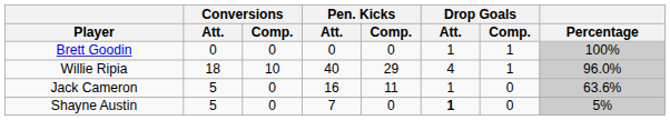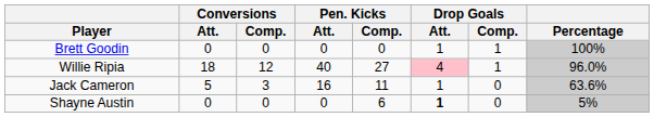 <table class="wikitable" style="text-align:center; line-height: 90%; font-size:90%;" width=80%>
 <tr>
 <th></th>
 <th colspan=2>Conversions</th>
 <th colspan=2>Pen. Kicks</th>
 <th colspan=2>Drop Goals</th>
 <th></th>
 </tr>
 <tr>
 <th width=27%>Player</th>
 <th width=9%>Att.</th>
 <th width=9%>Comp.</th>
 <th width=9%>Att.</th>
 <th width=9%>Comp.</th>
 <th width=9%>Att.</th>
 <th width=9%>Comp.</th>
 <th width=19%>Percentage</th>
 </tr>
 <tr>
 <td><a href='#'>Brett Goodin</a></td>
 <td>0</td>
 <td>0</td>
 <td>0</td>
 <td>0</td>
 <td>1</td>
 <td>1</td>
 <td bgcolor=#cccccc>100%</td>
 </tr>
 <tr>
 <td>Willie Ripia</td>
 <td>18</td>
-<td>10</td>
+<td>12</td>
 <td>40</td>
-<td>29</td>
-<td>4</td>
+<td>27</td>
+<td style="background: pink;">4</td>
 <td>1</td>
 <td bgcolor=#cccccc>96.0%</td>
 </tr>
 <tr>
 <td>Jack Cameron</td>
 <td>5</td>
-<td>0</td>
+<td>3</td>
 <td>16</td>
 <td>11</td>
 <td>1</td>
 <td>0</td>
 <td bgcolor=#cccccc>63.6%</td>
 </tr>
 <tr>
 <td>Shayne Austin</td>
-<td>5</td>
 <td>0</td>
-<td>7</td>
 <td>0</td>
+<td>0</td>
+<td>6</td>
 <td><strong>1</strong></td>
 <td>0</td>
 <td bgcolor=#cccccc>5%</td>
 </tr>
 </table>
